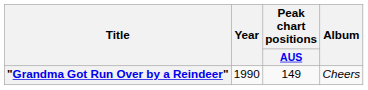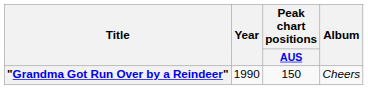 <table class="wikitable plainrowheaders" style="text-align:center;">
 <tr>
 <th scope="col" rowspan="2">Title</th>
 <th scope="col" rowspan="2" style="width:1em;">Year</th>
 <th scope="col" colspan="1">Peak chart positions</th>
 <th scope="col" rowspan="2">Album</th>
 </tr>
 <tr>
 <th scope="col" style="width:3em;font-size:90%;"><a href='#'>AUS</a><br></th>
 </tr>
 <tr>
 <th scope="row">"<a href='#'>Grandma Got Run Over by a Reindeer</a>"</th>
 <td rowspan="2">1990</td>
-<td>149</td>
+<td>150</td>
 <td rowspan="2"><em>Cheers </em></td>
 </tr>
 </table>
